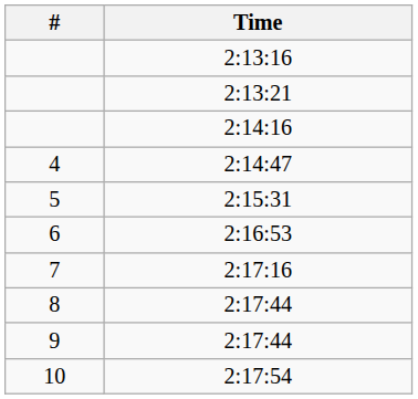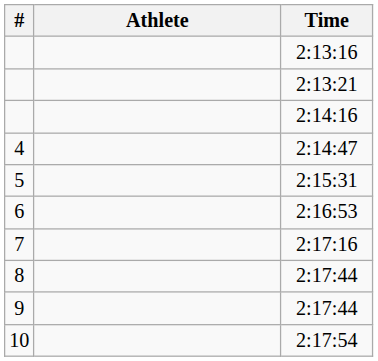 <table class="wikitable" style="text-align:center;">
 <tr>
 <th width=8%>#</th>
+<th width=67%>Athlete</th>
 <th width=25%>Time</th>
 </tr>
 <tr>
 <td></td>
+<td align=left></td>
 <td>2:13:16</td>
 </tr>
 <tr>
 <td></td>
+<td align=left></td>
 <td>2:13:21</td>
 </tr>
 <tr>
 <td></td>
+<td align=left></td>
 <td>2:14:16</td>
 </tr>
 <tr>
 <td>4</td>
+<td align=left></td>
 <td>2:14:47</td>
 </tr>
 <tr>
 <td>5</td>
+<td align=left></td>
 <td>2:15:31</td>
 </tr>
 <tr>
 <td>6</td>
+<td align=left></td>
 <td>2:16:53</td>
 </tr>
 <tr>
 <td>7</td>
+<td align=left></td>
 <td>2:17:16</td>
 </tr>
 <tr>
 <td>8</td>
+<td align=left></td>
 <td>2:17:44</td>
 </tr>
 <tr>
 <td>9</td>
+<td align=left></td>
 <td>2:17:44</td>
 </tr>
 <tr>
 <td>10</td>
+<td align=left></td>
 <td>2:17:54</td>
 </tr>
 </table>
